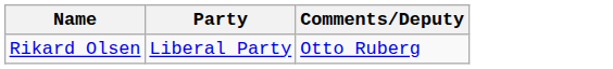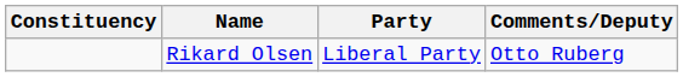 <table class="wikitable">
 <tr>
+<th>Constituency</th>
 <th>Name</th>
 <th>Party</th>
 <th>Comments/Deputy</th>
 </tr>
 <tr>
+<td></td>
 <td><a href='#'>Rikard Olsen</a></td>
 <td><a href='#'>Liberal Party</a></td>
 <td><a href='#'>Otto Ruberg</a></td>
 </tr>
 </table>
